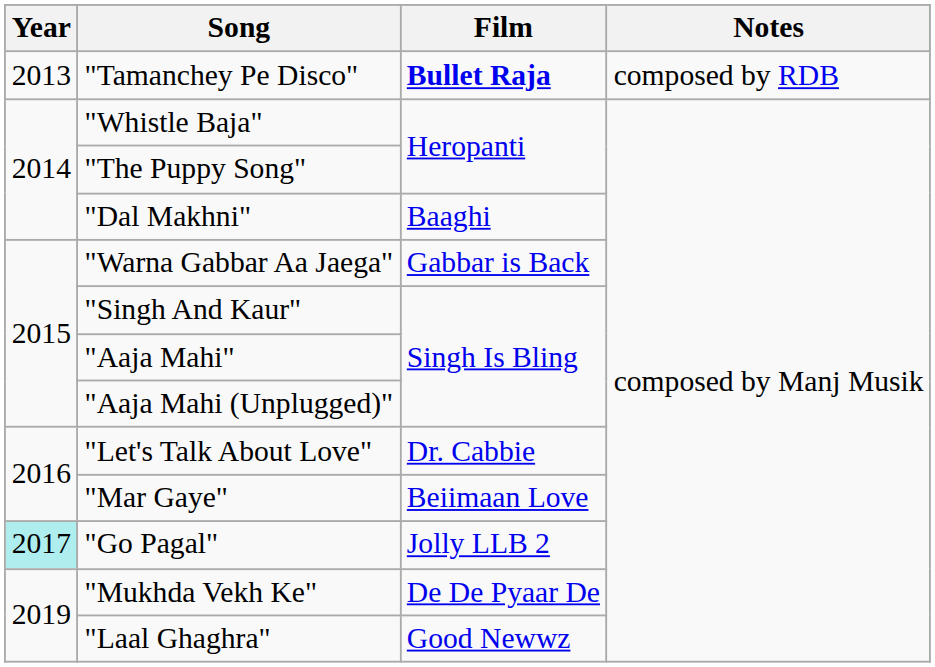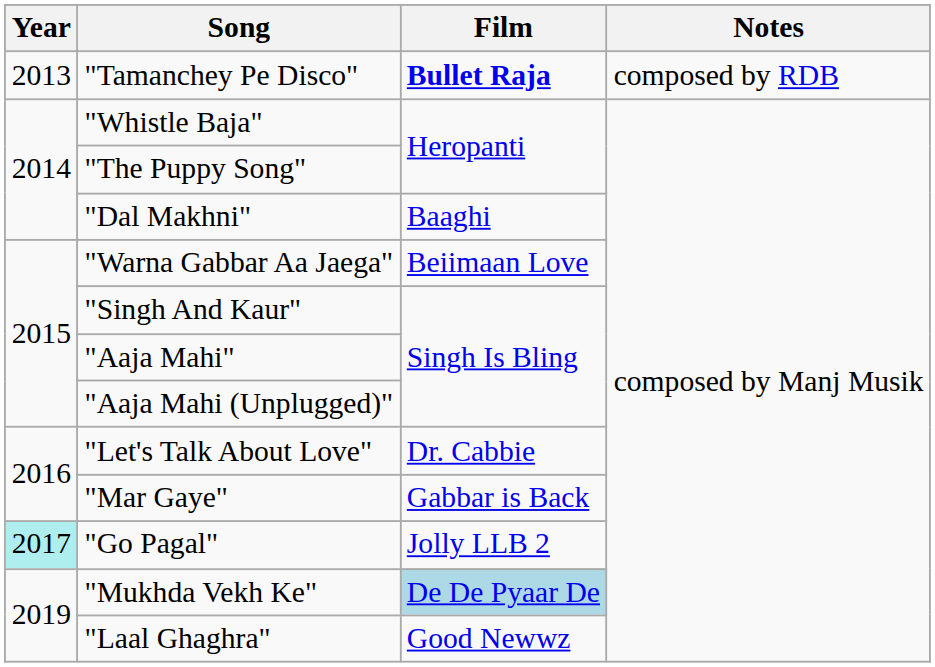 <table class="wikitable sortable">
 <tr>
 <th>Year</th>
 <th>Song</th>
 <th>Film</th>
 <th>Notes</th>
 </tr>
 <tr>
 <td>2013</td>
 <td>"Tamanchey Pe Disco"</td>
 <td><strong><a href='#'>Bullet Raja</a></strong></td>
 <td>composed by <a href='#'>RDB</a></td>
 </tr>
 <tr>
 <td rowspan="3">2014</td>
 <td>"Whistle Baja"</td>
 <td rowspan="2"><a href='#'>Heropanti</a></td>
 <td rowspan="12">composed by Manj Musik</td>
 </tr>
 <tr>
 <td>"The Puppy Song"</td>
 </tr>
 <tr>
 <td>"Dal Makhni"</td>
 <td><a href='#'>Baaghi</a></td>
 </tr>
 <tr>
 <td rowspan="4">2015</td>
 <td>"Warna Gabbar Aa Jaega"</td>
-<td><a href='#'>Gabbar is Back</a></td>
+<td><a href='#'>Beiimaan Love</a></td>
 </tr>
 <tr>
 <td>"Singh And Kaur"</td>
 <td rowspan="3"><a href='#'>Singh Is Bling</a></td>
 </tr>
 <tr>
 <td>"Aaja Mahi"</td>
 </tr>
 <tr>
 <td>"Aaja Mahi (Unplugged)"</td>
 </tr>
 <tr>
 <td rowspan="2">2016</td>
 <td>"Let's Talk About Love"</td>
 <td><a href='#'>Dr. Cabbie</a></td>
 </tr>
 <tr>
 <td>"Mar Gaye"</td>
-<td><a href='#'>Beiimaan Love</a></td>
+<td><a href='#'>Gabbar is Back</a></td>
 </tr>
 <tr>
 <td style="background: paleturquoise;">2017</td>
 <td>"Go Pagal"</td>
 <td><a href='#'>Jolly LLB 2</a></td>
 </tr>
 <tr>
 <td rowspan=2>2019</td>
 <td>"Mukhda Vekh Ke"</td>
-<td><a href='#'>De De Pyaar De</a></td>
+<td style="background: lightblue;"><a href='#'>De De Pyaar De</a></td>
 </tr>
 <tr>
 <td>"Laal Ghaghra"</td>
 <td><a href='#'>Good Newwz</a></td>
 </tr>
 </table>
